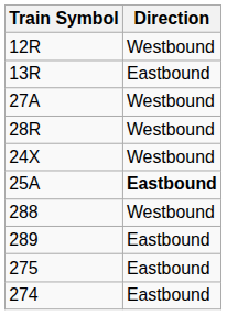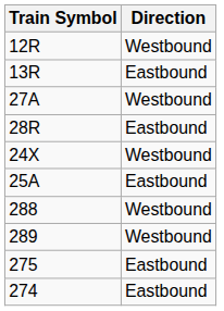 <table class="wikitable">
 <tr>
 <th>Train Symbol</th>
 <th>Direction</th>
 </tr>
 <tr>
 <td>12R</td>
 <td>Westbound</td>
 </tr>
 <tr>
 <td>13R</td>
 <td>Eastbound</td>
 </tr>
 <tr>
 <td>27A</td>
 <td>Westbound</td>
 </tr>
 <tr>
 <td>28R</td>
-<td>Westbound</td>
+<td>Eastbound</td>
 </tr>
 <tr>
 <td>24X</td>
 <td>Westbound</td>
 </tr>
 <tr>
 <td>25A</td>
-<td><strong>Eastbound</strong></td>
+<td>Eastbound</td>
 </tr>
 <tr>
 <td>288</td>
 <td>Westbound</td>
 </tr>
 <tr>
 <td>289</td>
-<td>Eastbound</td>
+<td>Westbound</td>
 </tr>
 <tr>
 <td>275</td>
 <td>Eastbound</td>
 </tr>
 <tr>
 <td>274</td>
 <td>Eastbound</td>
 </tr>
 </table>
